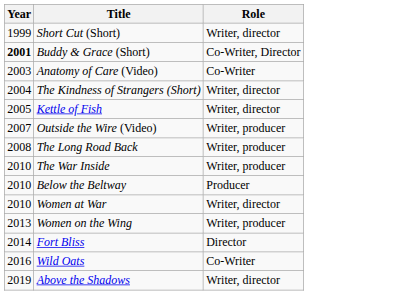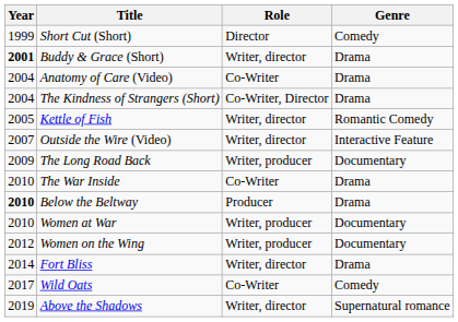 <table class="wikitable">
 <tr>
 <th>Year</th>
 <th>Title</th>
 <th>Role</th>
+<th>Genre</th>
 </tr>
 <tr>
 <td>1999</td>
 <td><em>Short Cut</em> (Short)</td>
-<td>Writer, director</td>
+<td>Director</td>
+<td>Comedy</td>
 </tr>
 <tr>
 <td><strong>2001</strong></td>
 <td><em>Buddy & Grace</em> (Short)</td>
-<td>Co-Writer, Director</td>
+<td>Writer, director</td>
+<td>Drama</td>
 </tr>
 <tr>
-<td>2003</td>
+<td>2004</td>
 <td><em>Anatomy of Care</em> (Video)</td>
 <td>Co-Writer</td>
+<td>Drama</td>
 </tr>
 <tr>
 <td>2004</td>
 <td><em>The Kindness of Strangers (Short)</em></td>
-<td>Writer, director</td>
+<td>Co-Writer, Director</td>
+<td>Drama</td>
 </tr>
 <tr>
 <td>2005</td>
 <td><em><a href='#'>Kettle of Fish</a></em></td>
 <td>Writer, director</td>
+<td>Romantic Comedy</td>
 </tr>
 <tr>
 <td>2007</td>
 <td><em>Outside the Wire</em> (Video)</td>
-<td>Writer, producer</td>
+<td>Writer, director</td>
+<td>Interactive Feature</td>
 </tr>
 <tr>
-<td>2008</td>
+<td>2009</td>
 <td><em>The Long Road Back</em></td>
 <td>Writer, producer</td>
+<td>Documentary</td>
 </tr>
 <tr>
 <td>2010</td>
 <td><em>The War Inside</em></td>
-<td>Writer, producer</td>
+<td>Co-Writer</td>
+<td>Drama</td>
 </tr>
 <tr>
-<td>2010</td>
+<td><strong>2010</strong></td>
 <td><em>Below the Beltway</em></td>
 <td>Producer</td>
+<td>Drama</td>
 </tr>
 <tr>
 <td>2010</td>
 <td><em>Women at War</em></td>
-<td>Writer, director</td>
+<td>Writer, producer</td>
+<td>Documentary</td>
 </tr>
 <tr>
-<td>2013</td>
+<td>2012</td>
 <td><em>Women on the Wing</em></td>
 <td>Writer, producer</td>
+<td>Documentary</td>
 </tr>
 <tr>
 <td>2014</td>
 <td><em><a href='#'>Fort Bliss</a></em></td>
-<td>Director</td>
+<td>Writer, director</td>
+<td>Drama</td>
 </tr>
 <tr>
-<td>2016</td>
+<td>2017</td>
 <td><em><a href='#'>Wild Oats</a></em></td>
 <td>Co-Writer</td>
+<td>Comedy</td>
 </tr>
 <tr>
 <td>2019</td>
 <td><em><a href='#'>Above the Shadows</a></em></td>
 <td>Writer, director</td>
+<td>Supernatural romance</td>
 </tr>
 </table>
